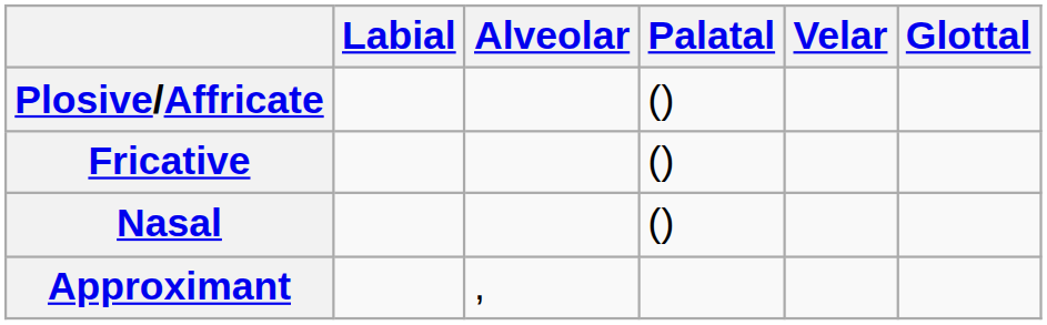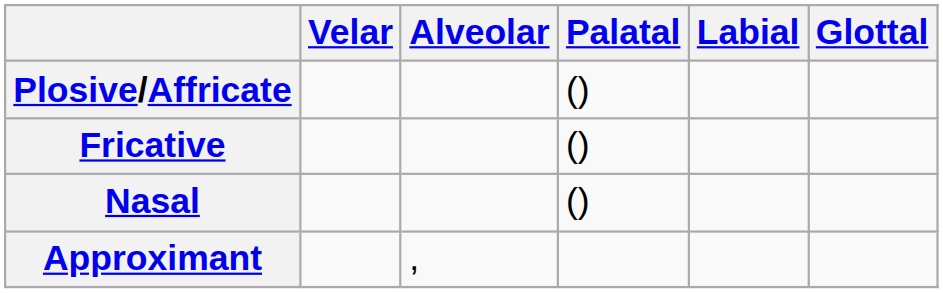 <table class="wikitable">
 <tr>
 <th></th>
-<th><a href='#'>Labial</a></th>
+<th><a href='#'>Velar</a></th>
 <th><a href='#'>Alveolar</a></th>
 <th><a href='#'>Palatal</a></th>
-<th><a href='#'>Velar</a></th>
+<th><a href='#'>Labial</a></th>
 <th><a href='#'>Glottal</a></th>
 </tr>
 <tr>
 <th><a href='#'>Plosive</a>/<a href='#'>Affricate</a></th>
 <td> </td>
 <td> </td>
 <td>() </td>
 <td> </td>
 <td></td>
 </tr>
 <tr>
 <th><a href='#'>Fricative</a></th>
 <td></td>
 <td></td>
 <td>()</td>
 <td></td>
 <td></td>
 </tr>
 <tr>
 <th><a href='#'>Nasal</a></th>
 <td></td>
 <td></td>
 <td>()</td>
 <td></td>
 <td></td>
 </tr>
 <tr>
 <th><a href='#'>Approximant</a></th>
 <td></td>
 <td>, </td>
 <td></td>
 <td></td>
 <td></td>
 </tr>
 </table>
